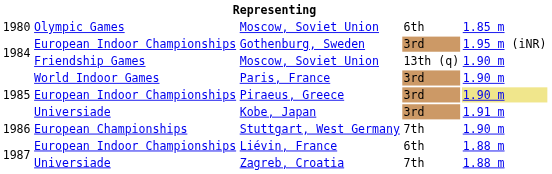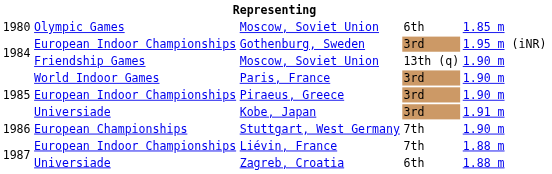 <table>
 <tr>
 <th colspan="5">Representing </th>
 </tr>
 <tr>
 <td>1980</td>
 <td><a href='#'>Olympic Games</a></td>
 <td><a href='#'>Moscow, Soviet Union</a></td>
 <td>6th</td>
 <td><a href='#'>1.85 m</a></td>
 </tr>
 <tr>
 <td rowspan=2>1984</td>
 <td><a href='#'>European Indoor Championships</a></td>
 <td><a href='#'>Gothenburg, Sweden</a></td>
 <td bgcolor=cc9966>3rd</td>
 <td><a href='#'>1.95 m</a> (iNR)</td>
 </tr>
 <tr>
 <td><a href='#'>Friendship Games</a></td>
 <td><a href='#'>Moscow, Soviet Union</a></td>
 <td>13th (q)</td>
 <td><a href='#'>1.90 m</a></td>
 </tr>
 <tr>
 <td rowspan=3>1985</td>
 <td><a href='#'>World Indoor Games</a></td>
 <td><a href='#'>Paris, France</a></td>
 <td bgcolor=cc9966>3rd</td>
 <td><a href='#'>1.90 m</a></td>
 </tr>
 <tr>
 <td><a href='#'>European Indoor Championships</a></td>
 <td><a href='#'>Piraeus, Greece</a></td>
 <td bgcolor=cc9966>3rd</td>
-<td style="background: khaki;"><a href='#'>1.90 m</a></td>
+<td><a href='#'>1.90 m</a></td>
 </tr>
 <tr>
 <td><a href='#'>Universiade</a></td>
 <td><a href='#'>Kobe, Japan</a></td>
 <td bgcolor=cc9966>3rd</td>
 <td><a href='#'>1.91 m</a></td>
 </tr>
 <tr>
 <td>1986</td>
 <td><a href='#'>European Championships</a></td>
 <td><a href='#'>Stuttgart, West Germany</a></td>
 <td>7th</td>
 <td><a href='#'>1.90 m</a></td>
 </tr>
 <tr>
 <td rowspan=2>1987</td>
 <td><a href='#'>European Indoor Championships</a></td>
 <td><a href='#'>Liévin, France</a></td>
-<td>6th</td>
+<td>7th</td>
 <td><a href='#'>1.88 m</a></td>
 </tr>
 <tr>
 <td><a href='#'>Universiade</a></td>
 <td><a href='#'>Zagreb, Croatia</a></td>
-<td>7th</td>
+<td>6th</td>
 <td><a href='#'>1.88 m</a></td>
 </tr>
 </table>
